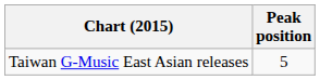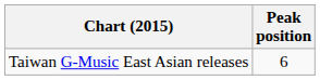 <table class="wikitable sortable">
 <tr>
 <th>Chart (2015)</th>
 <th>Peak<br>position</th>
 </tr>
 <tr>
 <td>Taiwan <a href='#'>G-Music</a> East Asian releases</td>
-<td align="center">5</td>
+<td align="center">6</td>
 </tr>
 </table>
